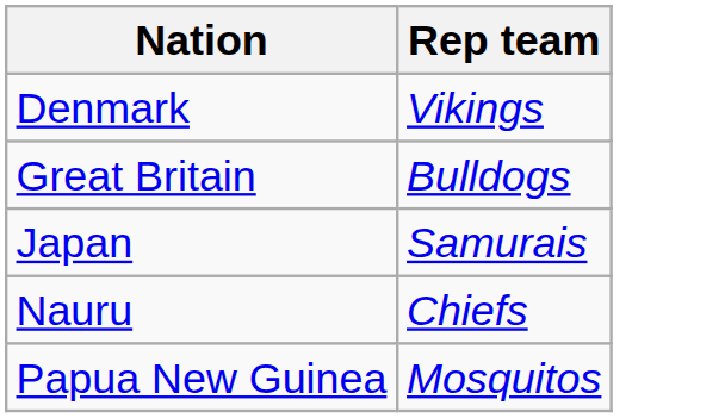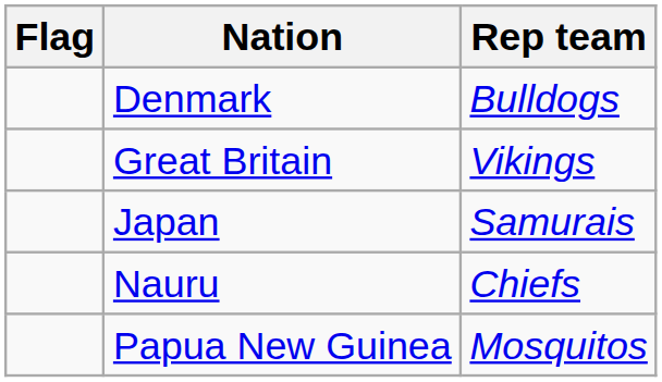 <table class="wikitable" style="font-size: 95%;">
 <tr>
+<th>Flag</th>
 <th>Nation</th>
 <th>Rep team</th>
 </tr>
 <tr>
+<td></td>
 <td><a href='#'>Denmark</a></td>
+<td><em><a href='#'>Bulldogs</a></em></td>
+</tr>
+<tr>
+<td></td>
+<td><a href='#'>Great Britain</a></td>
 <td><em><a href='#'>Vikings</a></em></td>
 </tr>
 <tr>
-<td><a href='#'>Great Britain</a></td>
-<td><em><a href='#'>Bulldogs</a></em></td>
-</tr>
-<tr>
+<td></td>
 <td><a href='#'>Japan</a></td>
 <td><em><a href='#'>Samurais</a></em></td>
 </tr>
 <tr>
+<td></td>
 <td><a href='#'>Nauru</a></td>
 <td><em><a href='#'>Chiefs</a></em></td>
 </tr>
 <tr>
+<td></td>
 <td><a href='#'>Papua New Guinea</a></td>
 <td><em><a href='#'>Mosquitos</a></em></td>
 </tr>
 </table>
